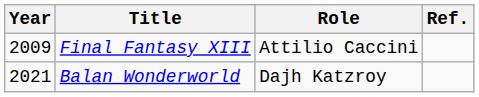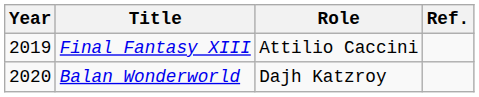 <table class="wikitable">
 <tr>
 <th>Year</th>
 <th>Title</th>
 <th>Role</th>
 <th>Ref.</th>
 </tr>
 <tr>
-<td>2009</td>
+<td>2019</td>
 <td><em><a href='#'>Final Fantasy XIII</a></em></td>
 <td>Attilio Caccini</td>
 <td></td>
 </tr>
 <tr>
-<td>2021</td>
+<td>2020</td>
 <td><em><a href='#'>Balan Wonderworld</a></em></td>
 <td>Dajh Katzroy</td>
 <td></td>
 </tr>
 </table>
